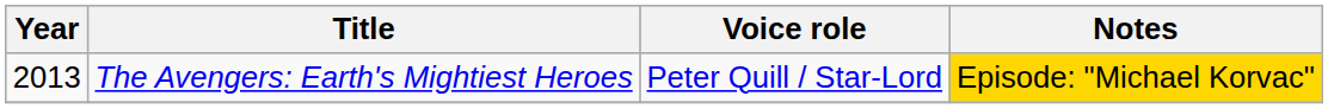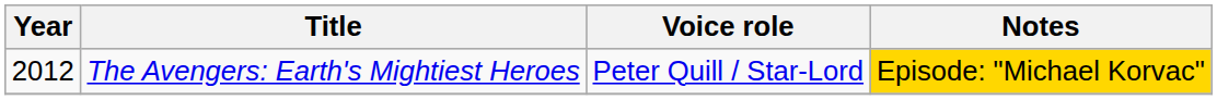 <table class="wikitable sortable">
 <tr>
 <th>Year</th>
 <th>Title</th>
 <th>Voice role</th>
 <th class="unsortable">Notes</th>
 </tr>
 <tr>
-<td>2013</td>
+<td>2012</td>
 <td><em><a href='#'>The Avengers: Earth's Mightiest Heroes</a></em></td>
 <td><a href='#'>Peter Quill / Star-Lord</a></td>
 <td style="background: gold;">Episode: "Michael Korvac"</td>
 </tr>
 <tr>
 </tr>
 </table>
